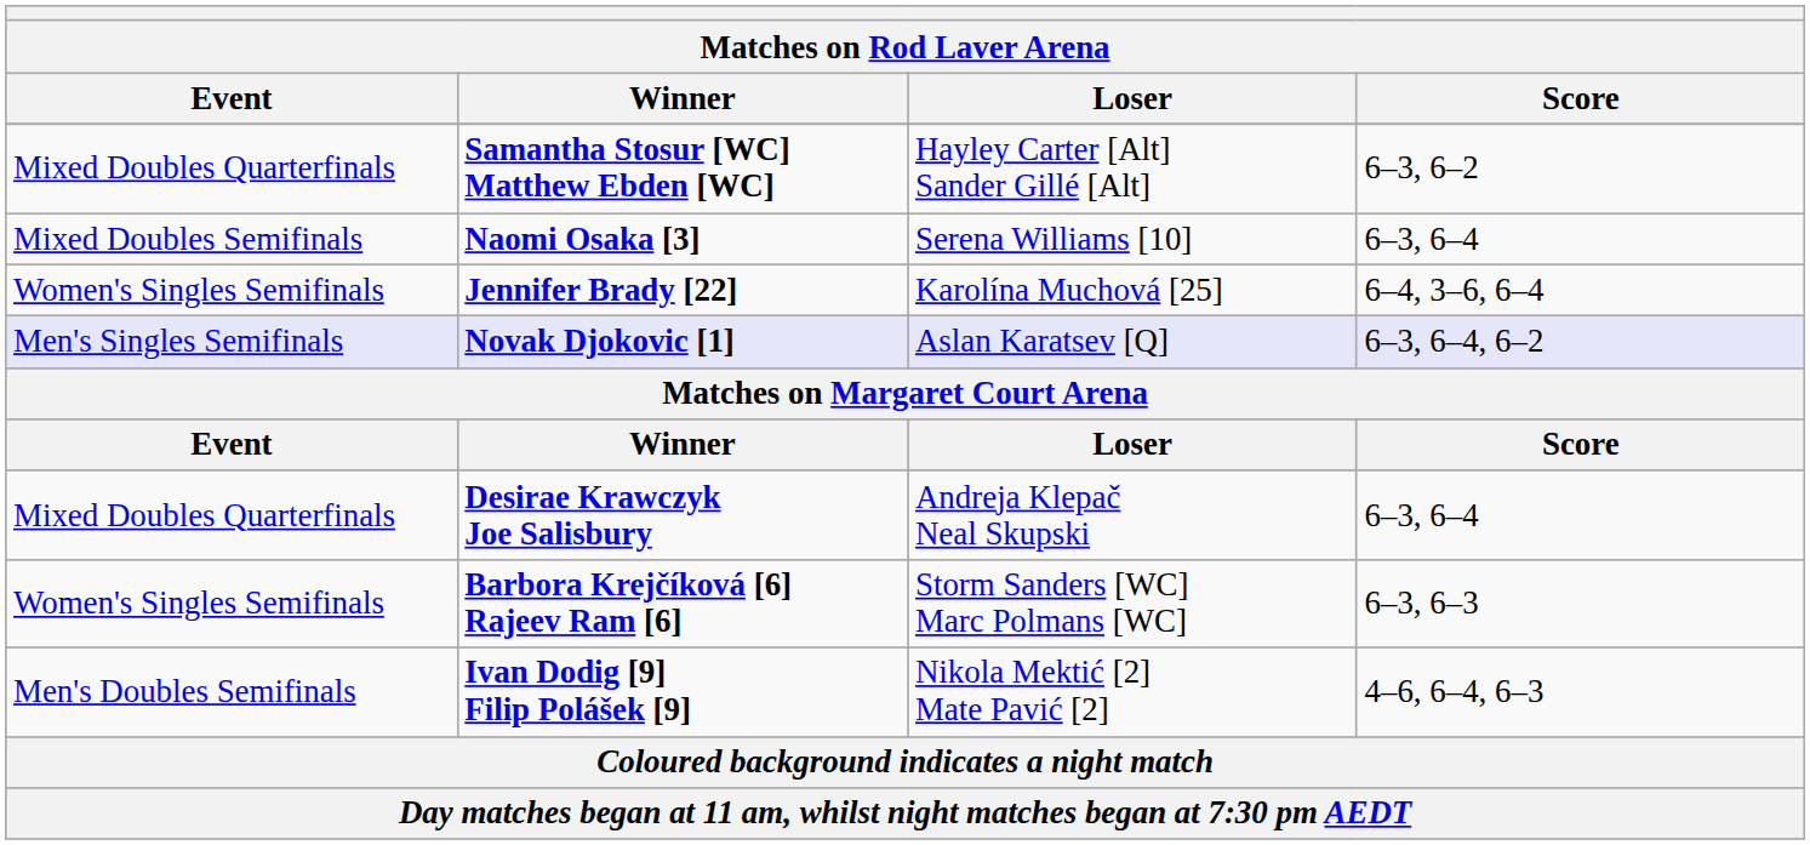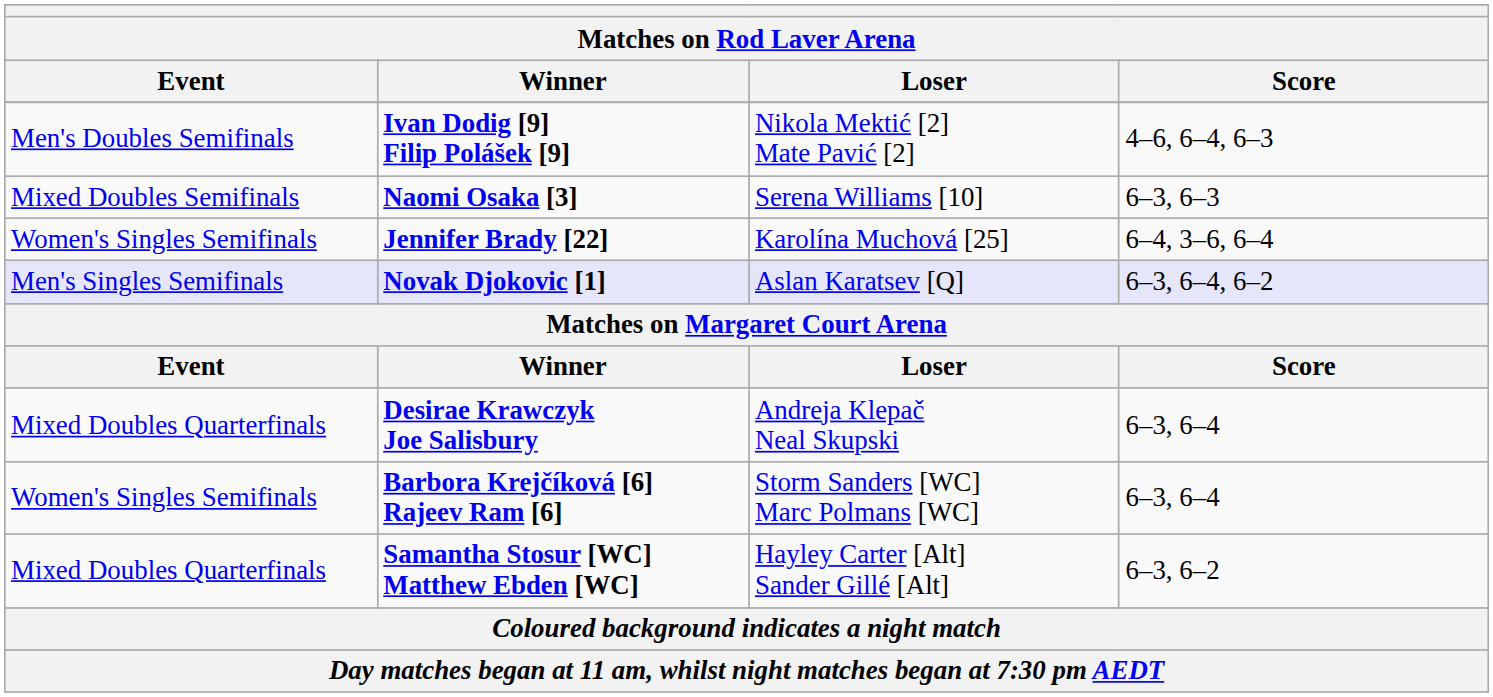 <table class="wikitable collapsible uncollapsed" style="margin:auto;">
 <tr>
 <th colspan=4></th>
 </tr>
 <tr>
 <th colspan=4><strong>Matches on <a href='#'>Rod Laver Arena</a></strong></th>
 </tr>
 <tr>
 <th style="width:220px;">Event</th>
 <th style="width:220px;">Winner</th>
 <th style="width:220px;">Loser</th>
 <th style="width:220px;">Score</th>
 </tr>
 <tr>
 </tr>
 <tr>
-<td><a href='#'>Mixed Doubles Quarterfinals</a></td>
-<td> <strong><a href='#'>Samantha Stosur</a> [WC] <br>  <a href='#'>Matthew Ebden</a> [WC]</strong></td>
-<td> <a href='#'>Hayley Carter</a> [Alt] <br>  <a href='#'>Sander Gillé</a> [Alt]</td>
-<td>6–3, 6–2</td>
+<td><a href='#'>Men's Doubles Semifinals</a></td>
+<td> <strong><a href='#'>Ivan Dodig</a> [9] <br>  <a href='#'>Filip Polášek</a> [9]</strong></td>
+<td> <a href='#'>Nikola Mektić</a> [2] <br>  <a href='#'>Mate Pavić</a> [2]</td>
+<td>4–6, 6–4, 6–3</td>
 </tr>
 <tr>
 <td><a href='#'>Mixed Doubles Semifinals</a></td>
 <td> <strong><a href='#'>Naomi Osaka</a> [3]</strong></td>
 <td> <a href='#'>Serena Williams</a> [10]</td>
-<td>6–3, 6–4</td>
+<td>6–3, 6–3</td>
 </tr>
 <tr>
 <td><a href='#'>Women's Singles Semifinals</a></td>
 <td> <strong><a href='#'>Jennifer Brady</a> [22]</strong></td>
 <td> <a href='#'>Karolína Muchová</a> [25]</td>
 <td>6–4, 3–6, 6–4</td>
 </tr>
 <tr bgcolor=lavender>
 <td><a href='#'>Men's Singles Semifinals</a></td>
 <td> <strong><a href='#'>Novak Djokovic</a> [1]</strong></td>
 <td> <a href='#'>Aslan Karatsev</a> [Q]</td>
 <td>6–3, 6–4, 6–2</td>
 </tr>
 <tr>
 <th colspan=4><strong>Matches on <a href='#'>Margaret Court Arena</a></strong></th>
 </tr>
 <tr>
 <th style="width:220px;">Event</th>
 <th style="width:220px;">Winner</th>
 <th style="width:220px;">Loser</th>
 <th style="width:220px;">Score</th>
 </tr>
 <tr>
 <td><a href='#'>Mixed Doubles Quarterfinals</a></td>
 <td> <strong><a href='#'>Desirae Krawczyk</a> <br>  <a href='#'>Joe Salisbury</a></strong></td>
 <td> <a href='#'>Andreja Klepač</a> <br>  <a href='#'>Neal Skupski</a></td>
 <td>6–3, 6–4</td>
 </tr>
 <tr>
 <td><a href='#'>Women's Singles Semifinals</a></td>
 <td> <strong><a href='#'>Barbora Krejčíková</a> [6] <br>  <a href='#'>Rajeev Ram</a> [6]</strong></td>
 <td> <a href='#'>Storm Sanders</a> [WC] <br>  <a href='#'>Marc Polmans</a> [WC]</td>
-<td>6–3, 6–3</td>
+<td>6–3, 6–4</td>
 </tr>
 <tr>
-<td><a href='#'>Men's Doubles Semifinals</a></td>
-<td> <strong><a href='#'>Ivan Dodig</a> [9] <br>  <a href='#'>Filip Polášek</a> [9]</strong></td>
-<td> <a href='#'>Nikola Mektić</a> [2] <br>  <a href='#'>Mate Pavić</a> [2]</td>
-<td>4–6, 6–4, 6–3</td>
+<td><a href='#'>Mixed Doubles Quarterfinals</a></td>
+<td> <strong><a href='#'>Samantha Stosur</a> [WC] <br>  <a href='#'>Matthew Ebden</a> [WC]</strong></td>
+<td> <a href='#'>Hayley Carter</a> [Alt] <br>  <a href='#'>Sander Gillé</a> [Alt]</td>
+<td>6–3, 6–2</td>
 </tr>
 <tr>
 <th colspan=4><em>Coloured background indicates a night match</em></th>
 </tr>
 <tr>
 <th colspan=4><em>Day matches began at 11 am, whilst night matches began at 7:30 pm <a href='#'>AEDT</a></em></th>
 </tr>
 </table>
